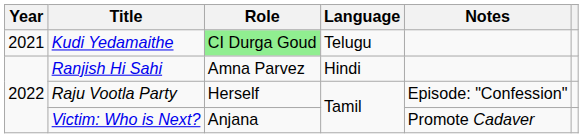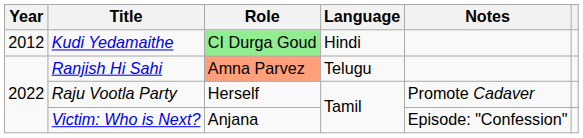 <table class="wikitable sortable">
 <tr>
 <th>Year</th>
 <th>Title</th>
 <th>Role</th>
 <th>Language</th>
 <th class="unsortable">Notes</th>
 <th class="unsortable"></th>
 </tr>
 <tr>
-<td>2021</td>
+<td>2012</td>
 <td><em><a href='#'>Kudi Yedamaithe</a></em></td>
 <td style="background: lightgreen;">CI Durga Goud</td>
-<td>Telugu</td>
+<td>Hindi</td>
 <td></td>
 <td></td>
 </tr>
 <tr>
 <td rowspan="3">2022</td>
 <td><em><a href='#'>Ranjish Hi Sahi</a></em></td>
-<td>Amna Parvez</td>
-<td>Hindi</td>
+<td style="background: lightsalmon;">Amna Parvez</td>
+<td>Telugu</td>
 <td></td>
 <td></td>
 </tr>
 <tr>
 <td><em>Raju Vootla Party</em></td>
 <td>Herself</td>
 <td rowspan="2">Tamil</td>
-<td>Episode: "Confession"</td>
+<td>Promote <em>Cadaver</em></td>
 <td></td>
 </tr>
 <tr>
 <td><em><a href='#'>Victim: Who is Next?</a></em></td>
 <td>Anjana</td>
-<td>Promote <em>Cadaver</em></td>
+<td>Episode: "Confession"</td>
 <td></td>
 </tr>
 </table>
